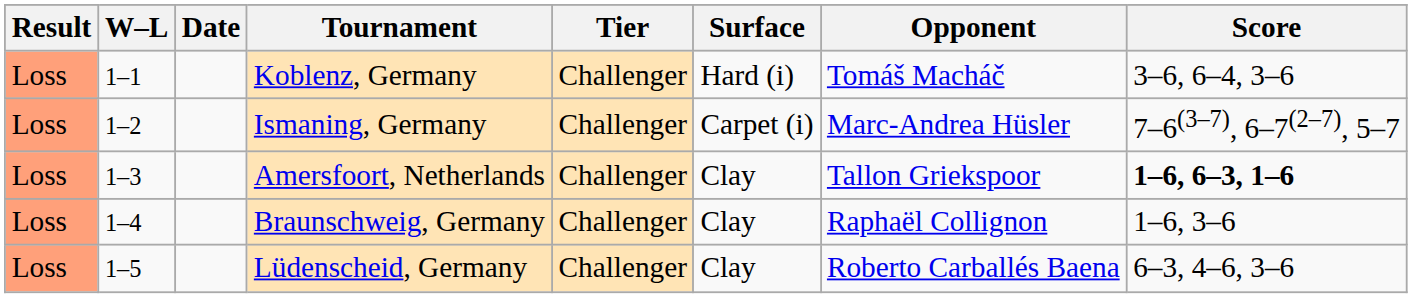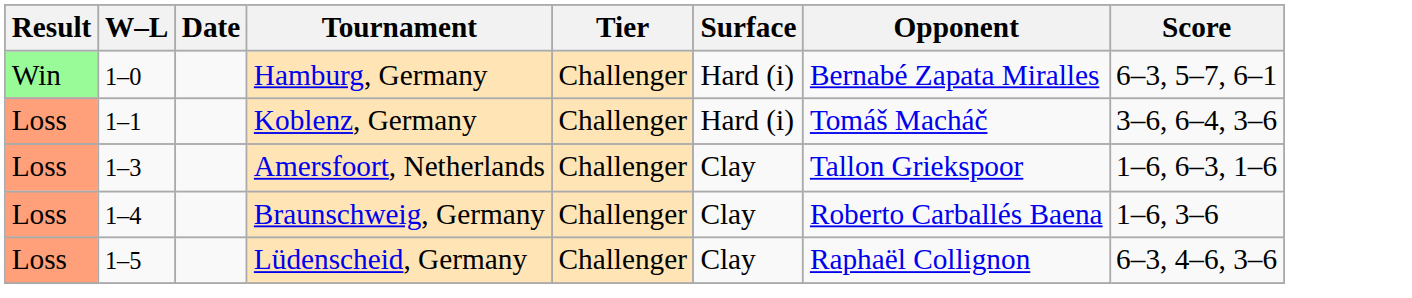 <table class="sortable wikitable">
 <tr>
 <th>Result</th>
 <th class="unsortable">W–L</th>
 <th>Date</th>
 <th>Tournament</th>
 <th>Tier</th>
 <th>Surface</th>
 <th>Opponent</th>
 <th class="unsortable">Score</th>
+</tr>
+<tr>
+<td bgcolor=98fb98>Win</td>
+<td><small>1–0</small></td>
+<td><a href='#'></a></td>
+<td style=background:moccasin><a href='#'>Hamburg</a>, Germany</td>
+<td style=background:moccasin>Challenger</td>
+<td>Hard (i)</td>
+<td> <a href='#'>Bernabé Zapata Miralles</a></td>
+<td>6–3, 5–7, 6–1</td>
 </tr>
 <tr>
 <td bgcolor=ffa07a>Loss</td>
 <td><small>1–1</small></td>
 <td><a href='#'></a></td>
 <td style=background:moccasin><a href='#'>Koblenz</a>, Germany</td>
 <td style=background:moccasin>Challenger</td>
 <td>Hard (i)</td>
 <td> <a href='#'>Tomáš Macháč</a></td>
 <td>3–6, 6–4, 3–6</td>
 </tr>
 <tr>
 <td bgcolor=ffa07a>Loss</td>
-<td><small>1–2</small></td>
-<td><a href='#'></a></td>
-<td style=background:moccasin><a href='#'>Ismaning</a>, Germany</td>
-<td style=background:moccasin>Challenger</td>
-<td>Carpet (i)</td>
-<td> <a href='#'>Marc-Andrea Hüsler</a></td>
-<td>7–6<sup>(3–7)</sup>, 6–7<sup>(2–7)</sup>, 5–7</td>
-</tr>
-<tr>
-<td bgcolor=ffa07a>Loss</td>
 <td><small>1–3</small></td>
 <td><a href='#'></a></td>
 <td style=background:moccasin><a href='#'>Amersfoort</a>, Netherlands</td>
 <td style=background:moccasin>Challenger</td>
 <td>Clay</td>
 <td> <a href='#'>Tallon Griekspoor</a></td>
-<td><strong>1–6, 6–3, 1–6</strong></td>
+<td>1–6, 6–3, 1–6</td>
 </tr>
 <tr>
 <td bgcolor=ffa07a>Loss</td>
 <td><small>1–4</small></td>
 <td><a href='#'></a></td>
 <td style=background:moccasin><a href='#'>Braunschweig</a>, Germany</td>
 <td style=background:moccasin>Challenger</td>
 <td>Clay</td>
-<td> <a href='#'>Raphaël Collignon</a></td>
+<td> <a href='#'>Roberto Carballés Baena</a></td>
 <td>1–6, 3–6</td>
 </tr>
 <tr>
 <td bgcolor=ffa07a>Loss</td>
 <td><small>1–5</small></td>
 <td><a href='#'></a></td>
 <td style=background:moccasin><a href='#'>Lüdenscheid</a>, Germany</td>
 <td style=background:moccasin>Challenger</td>
 <td>Clay</td>
-<td> <a href='#'>Roberto Carballés Baena</a></td>
+<td> <a href='#'>Raphaël Collignon</a></td>
 <td>6–3, 4–6, 3–6</td>
 </tr>
 </table>
